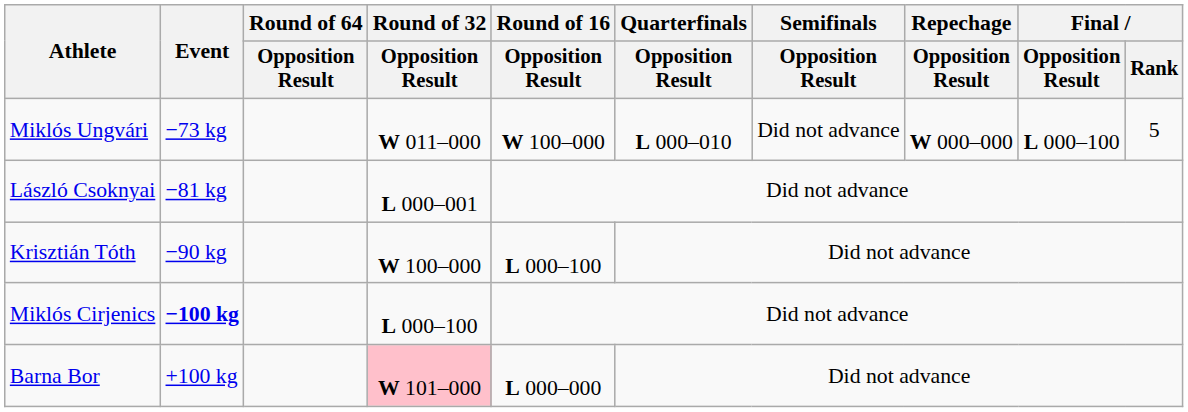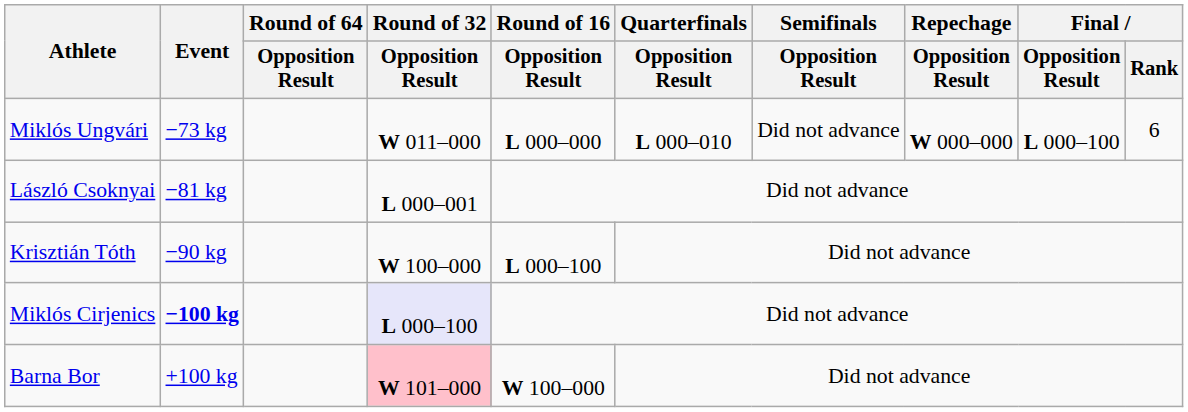 <table class="wikitable" style="font-size:90%">
 <tr>
 <th rowspan="2">Athlete</th>
 <th rowspan="2">Event</th>
 <th>Round of 64</th>
 <th>Round of 32</th>
 <th>Round of 16</th>
 <th>Quarterfinals</th>
 <th>Semifinals</th>
 <th>Repechage</th>
 <th colspan=2>Final / </th>
 </tr>
 <tr style="font-size:95%">
 <th>Opposition<br>Result</th>
 <th>Opposition<br>Result</th>
 <th>Opposition<br>Result</th>
 <th>Opposition<br>Result</th>
 <th>Opposition<br>Result</th>
 <th>Opposition<br>Result</th>
 <th>Opposition<br>Result</th>
 <th>Rank</th>
 </tr>
 <tr align=center>
 <td align=left><a href='#'>Miklós Ungvári</a></td>
 <td align=left><a href='#'>−73 kg</a></td>
 <td></td>
 <td><br><strong>W</strong> 011–000</td>
-<td><br><strong>W</strong> 100–000</td>
+<td><br><strong>L</strong> 000–000 </td>
 <td><br><strong>L</strong> 000–010</td>
 <td>Did not advance</td>
 <td><br><strong>W</strong> 000–000 </td>
 <td><br><strong>L</strong> 000–100</td>
-<td>5</td>
+<td>6</td>
 </tr>
 <tr align=center>
 <td align=left><a href='#'>László Csoknyai</a></td>
 <td align=left><a href='#'>−81 kg</a></td>
 <td></td>
 <td><br><strong>L</strong> 000–001</td>
 <td colspan=6>Did not advance</td>
 </tr>
 <tr align=center>
 <td align=left><a href='#'>Krisztián Tóth</a></td>
 <td align=left><a href='#'>−90 kg</a></td>
 <td></td>
 <td><br><strong>W</strong> 100–000</td>
 <td><br><strong>L</strong> 000–100</td>
 <td colspan=5>Did not advance</td>
 </tr>
 <tr align=center>
 <td align=left><a href='#'>Miklós Cirjenics</a></td>
 <td align=left><strong><a href='#'>−100 kg</a></strong></td>
 <td></td>
-<td><br><strong>L</strong> 000–100</td>
+<td style="background: lavender;"><br><strong>L</strong> 000–100</td>
 <td colspan=6>Did not advance</td>
 </tr>
 <tr align=center>
 <td align=left><a href='#'>Barna Bor</a></td>
 <td align=left><a href='#'>+100 kg</a></td>
 <td></td>
 <td style="background: pink;"><br><strong>W</strong> 101–000</td>
-<td><br><strong>L</strong> 000–000 </td>
+<td><br><strong>W</strong> 100–000</td>
 <td colspan=5>Did not advance</td>
 </tr>
 </table>
